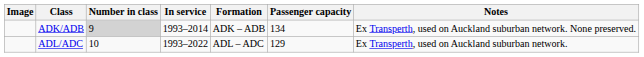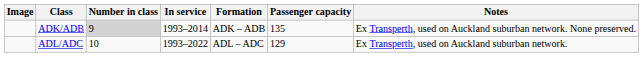 <table class="wikitable" border="1">
 <tr>
 <th>Image</th>
 <th>Class</th>
 <th>Number in class</th>
 <th>In service</th>
 <th>Formation</th>
 <th>Passenger capacity</th>
 <th>Notes</th>
 </tr>
 <tr>
 <td></td>
 <td><a href='#'>ADK/ADB</a></td>
 <td style="background: lightgrey;">9</td>
 <td>1993–2014</td>
 <td>ADK – ADB</td>
-<td>134</td>
+<td>135</td>
 <td>Ex <a href='#'>Transperth</a>, used on Auckland suburban network. None preserved.</td>
 </tr>
 <tr>
 <td></td>
 <td><a href='#'>ADL/ADC</a></td>
 <td>10</td>
 <td>1993–2022</td>
 <td>ADL – ADC</td>
 <td>129</td>
 <td>Ex <a href='#'>Transperth</a>, used on Auckland suburban network.</td>
 </tr>
 </table>
